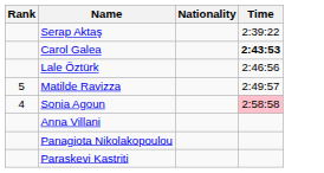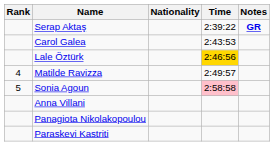 <table class="wikitable sortable" style="text-align:center">
 <tr>
 <th>Rank</th>
 <th>Name</th>
 <th>Nationality</th>
 <th>Time</th>
+<th>Notes</th>
 </tr>
 <tr>
 <td></td>
 <td align=left><a href='#'>Serap Aktaş</a></td>
 <td align=left></td>
 <td>2:39:22</td>
+<td><strong><a href='#'>GR</a></strong></td>
 </tr>
 <tr>
 <td></td>
 <td align=left><a href='#'>Carol Galea</a></td>
 <td align=left></td>
-<td><strong>2:43:53</strong></td>
+<td>2:43:53</td>
+<td></td>
 </tr>
 <tr>
 <td></td>
 <td align=left><a href='#'>Lale Öztürk</a></td>
 <td align=left></td>
-<td>2:46:56</td>
+<td style="background: gold;">2:46:56</td>
+<td></td>
+</tr>
+<tr>
+<td>4</td>
+<td align=left><a href='#'>Matilde Ravizza</a></td>
+<td align=left></td>
+<td>2:49:57</td>
+<td></td>
 </tr>
 <tr>
 <td>5</td>
-<td align=left><a href='#'>Matilde Ravizza</a></td>
-<td align=left></td>
-<td>2:49:57</td>
-</tr>
-<tr>
-<td>4</td>
 <td align=left><a href='#'>Sonia Agoun</a></td>
 <td align=left></td>
 <td style="background: pink;">2:58:58</td>
+<td></td>
 </tr>
 <tr>
 <td></td>
 <td align=left><a href='#'>Anna Villani</a></td>
 <td align=left></td>
+<td></td>
 <td></td>
 </tr>
 <tr>
 <td></td>
 <td align=left><a href='#'>Panagiota Nikolakopoulou</a></td>
 <td align=left></td>
 <td></td>
+<td></td>
 </tr>
 <tr>
 <td></td>
 <td align=left><a href='#'>Paraskevi Kastriti</a></td>
 <td align=left></td>
 <td></td>
+<td></td>
 </tr>
 </table>
